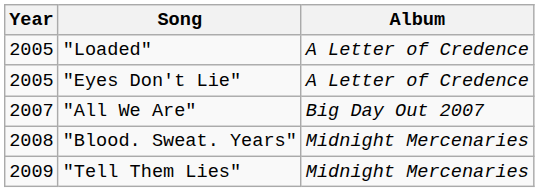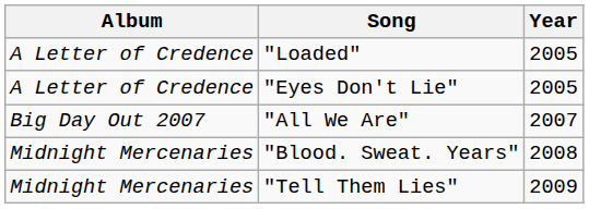 <table class="wikitable">
 <tr>
+<th><strong>Album</strong></th>
+<th><strong>Song</strong></th>
 <th><strong>Year</strong></th>
-<th><strong>Song</strong></th>
-<th><strong>Album</strong></th>
 </tr>
 <tr>
+<td><em>A Letter of Credence</em></td>
+<td>"Loaded"</td>
 <td>2005</td>
-<td>"Loaded"</td>
-<td><em>A Letter of Credence</em></td>
 </tr>
 <tr>
+<td><em>A Letter of Credence</em></td>
+<td>"Eyes Don't Lie"</td>
 <td>2005</td>
-<td>"Eyes Don't Lie"</td>
-<td><em>A Letter of Credence</em></td>
 </tr>
 <tr>
+<td><em>Big Day Out 2007</em></td>
+<td>"All We Are"</td>
 <td>2007</td>
-<td>"All We Are"</td>
-<td><em>Big Day Out 2007</em></td>
 </tr>
 <tr>
+<td><em>Midnight Mercenaries</em></td>
+<td>"Blood. Sweat. Years"</td>
 <td>2008</td>
-<td>"Blood. Sweat. Years"</td>
-<td><em>Midnight Mercenaries</em></td>
 </tr>
 <tr>
+<td><em>Midnight Mercenaries</em></td>
+<td>"Tell Them Lies"</td>
 <td>2009</td>
-<td>"Tell Them Lies"</td>
-<td><em>Midnight Mercenaries</em></td>
 </tr>
 </table>
